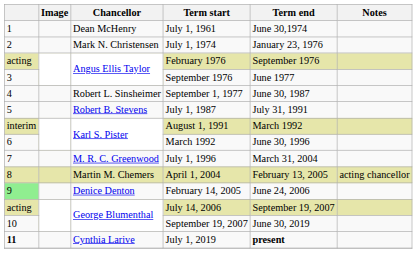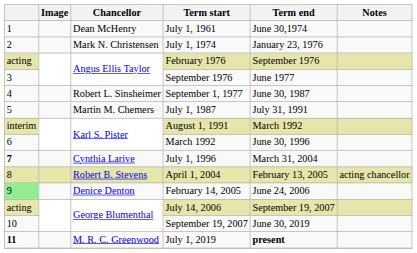 <table class=wikitable style="text-align:left">
 <tr>
 <th></th>
 <th>Image</th>
 <th>Chancellor</th>
 <th>Term start</th>
 <th>Term end</th>
 <th>Notes</th>
 </tr>
 <tr>
 <td>1</td>
 <td></td>
 <td>Dean McHenry</td>
 <td>July 1, 1961</td>
 <td>June 30,1974</td>
 <td></td>
 </tr>
 <tr>
 <td>2</td>
 <td></td>
 <td>Mark N. Christensen</td>
 <td>July 1, 1974</td>
 <td>January 23, 1976</td>
 <td></td>
 </tr>
 <tr bgcolor="#e6e6aa">
 <td>acting</td>
 <td rowspan="2" bgcolor="#ffffff"></td>
 <td rowspan="2" bgcolor="#ffffff"><a href='#'>Angus Ellis Taylor</a></td>
 <td>February 1976</td>
 <td>September 1976</td>
 <td></td>
 </tr>
 <tr>
 <td>3</td>
 <td>September 1976</td>
 <td>June 1977</td>
 <td></td>
 </tr>
 <tr>
 <td>4</td>
 <td></td>
 <td>Robert L. Sinsheimer</td>
 <td>September 1, 1977</td>
 <td>June 30, 1987</td>
 <td></td>
 </tr>
 <tr>
 <td>5</td>
 <td></td>
-<td><a href='#'>Robert B. Stevens</a></td>
+<td>Martin M. Chemers</td>
 <td>July 1, 1987</td>
 <td>July 31, 1991</td>
 <td></td>
 </tr>
 <tr bgcolor="#e6e6aa">
 <td>interim</td>
 <td rowspan="2" bgcolor="#ffffff"></td>
 <td rowspan="2" bgcolor="#ffffff"><a href='#'>Karl S. Pister</a></td>
 <td>August 1, 1991</td>
 <td>March 1992</td>
 <td></td>
 </tr>
 <tr>
 <td>6</td>
 <td>March 1992</td>
 <td>June 30, 1996</td>
 <td></td>
 </tr>
 <tr>
-<td>7</td>
+<td><strong>7</strong></td>
 <td></td>
-<td><a href='#'>M. R. C. Greenwood</a></td>
+<td><a href='#'>Cynthia Larive</a></td>
 <td>July 1, 1996</td>
 <td>March 31, 2004</td>
 <td></td>
 </tr>
 <tr bgcolor="#e6e6aa">
 <td>8</td>
 <td></td>
-<td>Martin M. Chemers</td>
+<td><a href='#'>Robert B. Stevens</a></td>
 <td>April 1, 2004</td>
 <td>February 13, 2005</td>
 <td>acting chancellor</td>
 </tr>
 <tr>
 <td style="background: lightgreen;">9</td>
 <td></td>
 <td><a href='#'>Denice Denton</a></td>
 <td>February 14, 2005</td>
 <td>June 24, 2006</td>
 <td></td>
 </tr>
 <tr bgcolor="#e6e6aa">
 <td>acting</td>
 <td rowspan="2" bgcolor="#ffffff"></td>
 <td rowspan="2" bgcolor="#ffffff"><a href='#'>George Blumenthal</a></td>
 <td>July 14, 2006</td>
 <td nowrap>September 19, 2007</td>
 <td></td>
 </tr>
 <tr>
 <td>10</td>
 <td nowrap>September 19, 2007</td>
 <td>June 30, 2019</td>
 <td></td>
 </tr>
 <tr>
 <td><strong>11</strong></td>
 <td></td>
-<td><a href='#'>Cynthia Larive</a></td>
+<td><a href='#'>M. R. C. Greenwood</a></td>
 <td>July 1, 2019</td>
 <td><strong>present</strong></td>
 <td></td>
 </tr>
 <tr>
 </tr>
 </table>
